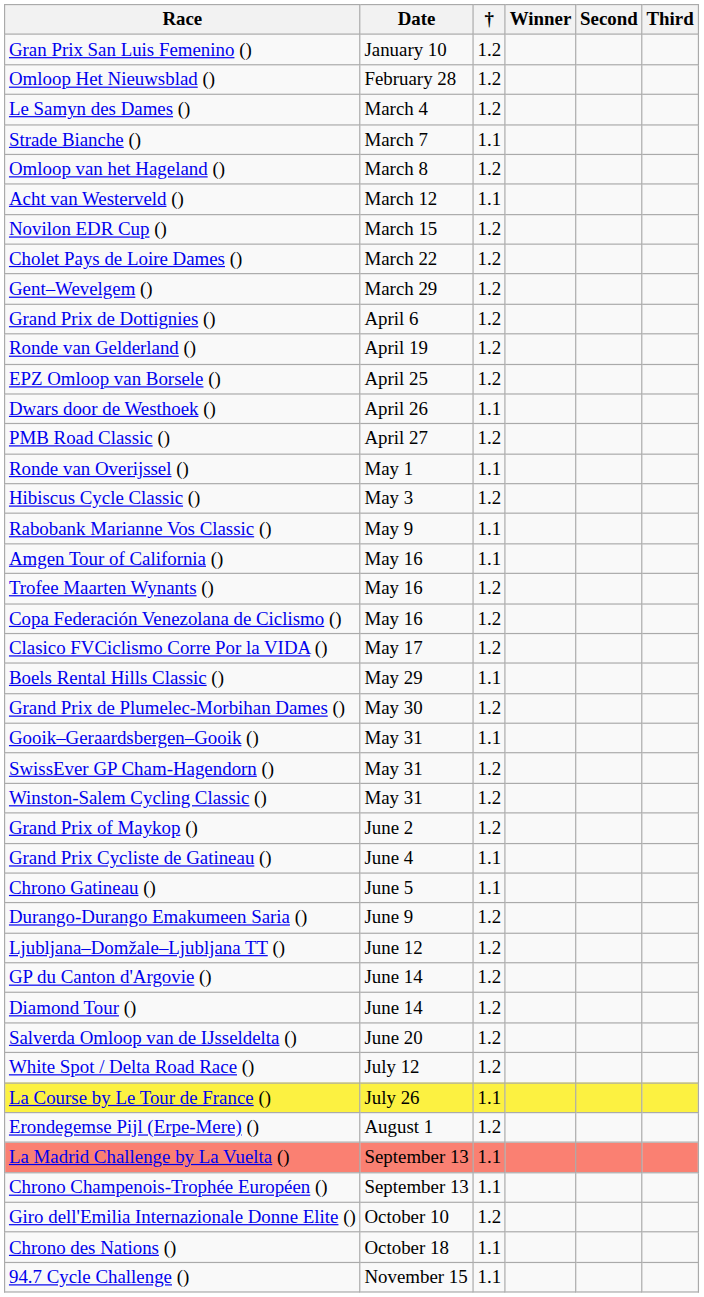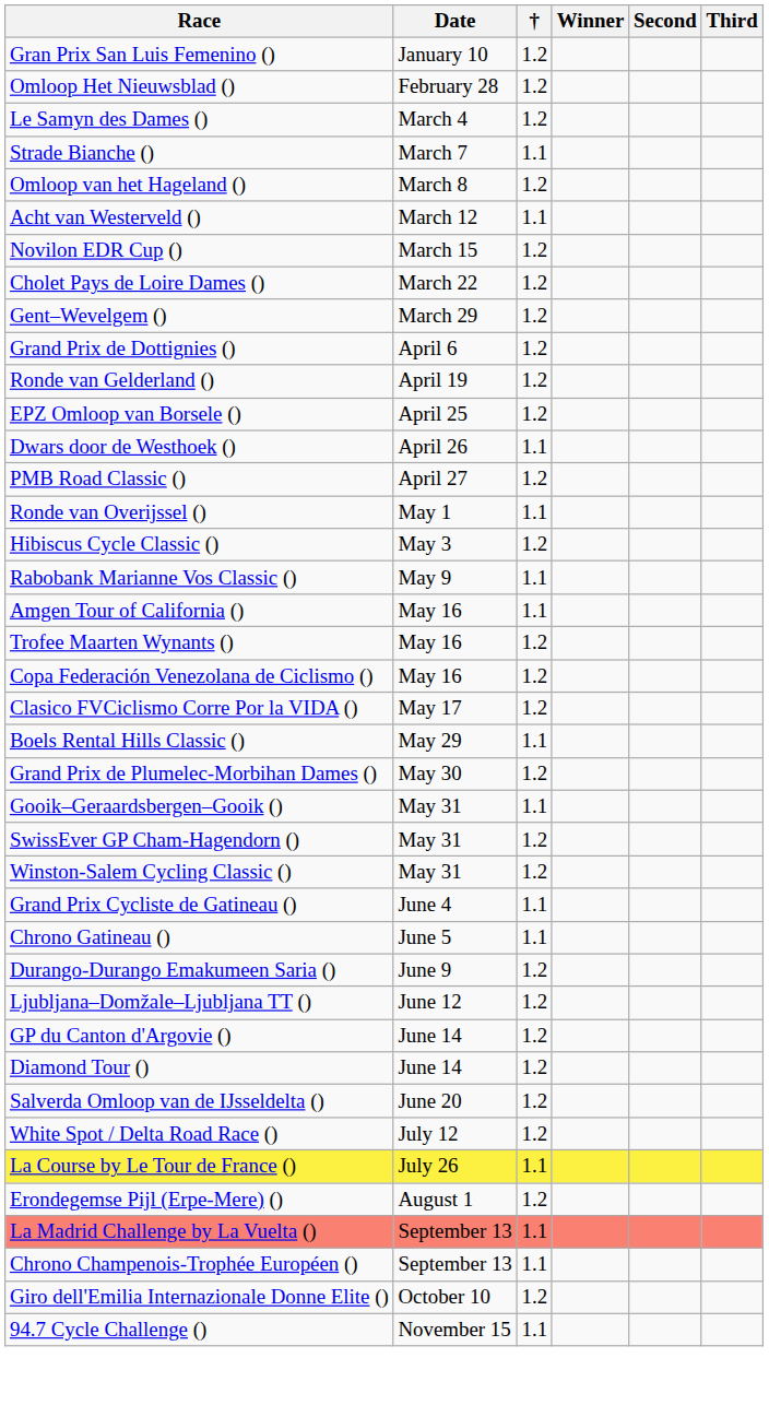 <table class="wikitable sortable">
 <tr>
 <th>Race</th>
 <th>Date</th>
 <th> †</th>
 <th>Winner</th>
 <th>Second</th>
 <th>Third</th>
 </tr>
 <tr>
 <td> <a href='#'>Gran Prix San Luis Femenino</a> ()</td>
 <td>January 10</td>
 <td>1.2</td>
 <td></td>
 <td></td>
 <td></td>
 </tr>
 <tr>
 <td>  <a href='#'>Omloop Het Nieuwsblad</a> ()</td>
 <td>February 28</td>
 <td>1.2</td>
 <td></td>
 <td></td>
 <td></td>
 </tr>
 <tr>
 <td>  <a href='#'>Le Samyn des Dames</a> ()</td>
 <td>March 4</td>
 <td>1.2</td>
 <td></td>
 <td></td>
 <td></td>
 </tr>
 <tr>
 <td>  <a href='#'>Strade Bianche</a> ()</td>
 <td>March 7</td>
 <td>1.1</td>
 <td></td>
 <td></td>
 <td></td>
 </tr>
 <tr>
 <td>  <a href='#'>Omloop van het Hageland</a> ()</td>
 <td>March 8</td>
 <td>1.2</td>
 <td></td>
 <td></td>
 <td></td>
 </tr>
 <tr>
 <td>  <a href='#'>Acht van Westerveld</a> ()</td>
 <td>March 12</td>
 <td>1.1</td>
 <td></td>
 <td></td>
 <td></td>
 </tr>
 <tr>
 <td>  <a href='#'>Novilon EDR Cup</a> ()</td>
 <td>March 15</td>
 <td>1.2</td>
 <td></td>
 <td></td>
 <td></td>
 </tr>
 <tr>
 <td>  <a href='#'>Cholet Pays de Loire Dames</a> ()</td>
 <td>March 22</td>
 <td>1.2</td>
 <td></td>
 <td></td>
 <td></td>
 </tr>
 <tr>
 <td>  <a href='#'>Gent–Wevelgem</a> ()</td>
 <td>March 29</td>
 <td>1.2</td>
 <td></td>
 <td></td>
 <td></td>
 </tr>
 <tr>
 <td>  <a href='#'>Grand Prix de Dottignies</a> ()</td>
 <td>April 6</td>
 <td>1.2</td>
 <td></td>
 <td></td>
 <td></td>
 </tr>
 <tr>
 <td>  <a href='#'>Ronde van Gelderland</a> ()</td>
 <td>April 19</td>
 <td>1.2</td>
 <td></td>
 <td></td>
 <td></td>
 </tr>
 <tr>
 <td>  <a href='#'>EPZ Omloop van Borsele</a> ()</td>
 <td>April 25</td>
 <td>1.2</td>
 <td></td>
 <td></td>
 <td></td>
 </tr>
 <tr>
 <td>  <a href='#'>Dwars door de Westhoek</a> ()</td>
 <td>April 26</td>
 <td>1.1</td>
 <td></td>
 <td></td>
 <td></td>
 </tr>
 <tr>
 <td>  <a href='#'>PMB Road Classic</a> ()</td>
 <td>April 27</td>
 <td>1.2</td>
 <td></td>
 <td></td>
 <td></td>
 </tr>
 <tr>
 <td>  <a href='#'>Ronde van Overijssel</a> ()</td>
 <td>May 1</td>
 <td>1.1</td>
 <td></td>
 <td></td>
 <td></td>
 </tr>
 <tr>
 <td>  <a href='#'>Hibiscus Cycle Classic</a> ()</td>
 <td>May 3</td>
 <td>1.2</td>
 <td></td>
 <td></td>
 <td></td>
 </tr>
 <tr>
 <td>  <a href='#'>Rabobank Marianne Vos Classic</a> ()</td>
 <td>May 9</td>
 <td>1.1</td>
 <td></td>
 <td></td>
 <td></td>
 </tr>
 <tr>
 <td>  <a href='#'>Amgen Tour of California</a> ()</td>
 <td>May 16</td>
 <td>1.1 </td>
 <td></td>
 <td></td>
 <td></td>
 </tr>
 <tr>
 <td>  <a href='#'>Trofee Maarten Wynants</a> ()</td>
 <td>May 16</td>
 <td>1.2</td>
 <td></td>
 <td></td>
 <td></td>
 </tr>
 <tr>
 <td>  <a href='#'>Copa Federación Venezolana de Ciclismo</a> ()</td>
 <td>May 16</td>
 <td>1.2</td>
 <td></td>
 <td></td>
 <td></td>
 </tr>
 <tr>
 <td>  <a href='#'>Clasico FVCiclismo Corre Por la VIDA</a> ()</td>
 <td>May 17</td>
 <td>1.2</td>
 <td></td>
 <td></td>
 <td></td>
 </tr>
 <tr>
 <td>  <a href='#'>Boels Rental Hills Classic</a> ()</td>
 <td>May 29</td>
 <td>1.1</td>
 <td></td>
 <td></td>
 <td></td>
 </tr>
 <tr>
 <td>  <a href='#'>Grand Prix de Plumelec-Morbihan Dames</a> ()</td>
 <td>May 30</td>
 <td>1.2</td>
 <td></td>
 <td></td>
 <td></td>
 </tr>
 <tr>
 <td>  <a href='#'>Gooik–Geraardsbergen–Gooik</a> ()</td>
 <td>May 31</td>
 <td>1.1</td>
 <td></td>
 <td></td>
 <td></td>
 </tr>
 <tr>
 <td>  <a href='#'>SwissEver GP Cham-Hagendorn</a> ()</td>
 <td>May 31</td>
 <td>1.2</td>
 <td></td>
 <td></td>
 <td></td>
 </tr>
 <tr>
 <td>  <a href='#'>Winston-Salem Cycling Classic</a> ()</td>
 <td>May 31</td>
 <td>1.2</td>
 <td></td>
 <td></td>
 <td></td>
 </tr>
 <tr>
-<td>  <a href='#'>Grand Prix of Maykop</a> ()</td>
-<td>June 2</td>
-<td>1.2</td>
-<td></td>
-<td></td>
-<td></td>
-</tr>
-<tr>
 <td>  <a href='#'>Grand Prix Cycliste de Gatineau</a> ()</td>
 <td>June 4</td>
 <td>1.1</td>
 <td></td>
 <td></td>
 <td></td>
 </tr>
 <tr>
 <td>  <a href='#'>Chrono Gatineau</a> ()</td>
 <td>June 5</td>
 <td>1.1 </td>
 <td></td>
 <td></td>
 <td></td>
 </tr>
 <tr>
 <td>  <a href='#'>Durango-Durango Emakumeen Saria</a> ()</td>
 <td>June 9</td>
 <td>1.2</td>
 <td></td>
 <td></td>
 <td></td>
 </tr>
 <tr>
 <td>  <a href='#'>Ljubljana–Domžale–Ljubljana TT</a> ()</td>
 <td>June 12</td>
 <td>1.2 </td>
 <td></td>
 <td></td>
 <td></td>
 </tr>
 <tr>
 <td>  <a href='#'>GP du Canton d'Argovie</a> ()</td>
 <td>June 14</td>
 <td>1.2</td>
 <td></td>
 <td></td>
 <td></td>
 </tr>
 <tr>
 <td>  <a href='#'>Diamond Tour</a> ()</td>
 <td>June 14</td>
 <td>1.2</td>
 <td></td>
 <td></td>
 <td></td>
 </tr>
 <tr>
 <td>  <a href='#'>Salverda Omloop van de IJsseldelta</a> ()</td>
 <td>June 20</td>
 <td>1.2</td>
 <td></td>
 <td></td>
 <td></td>
 </tr>
 <tr>
 <td>  <a href='#'>White Spot / Delta Road Race</a> ()</td>
 <td>July 12</td>
 <td>1.2</td>
 <td></td>
 <td></td>
 <td></td>
 </tr>
 <tr bgcolor=#FCF141>
 <td>  <a href='#'>La Course by Le Tour de France</a> ()</td>
 <td>July 26</td>
 <td>1.1</td>
 <td></td>
 <td></td>
 <td></td>
 </tr>
 <tr>
 <td>  <a href='#'>Erondegemse Pijl (Erpe-Mere)</a> ()</td>
 <td>August 1</td>
 <td>1.2</td>
 <td></td>
 <td></td>
 <td></td>
 </tr>
 <tr bgcolor=salmon>
 <td>  <a href='#'>La Madrid Challenge by La Vuelta</a> ()</td>
 <td>September 13</td>
 <td>1.1</td>
 <td></td>
 <td></td>
 <td></td>
 </tr>
 <tr>
 <td>  <a href='#'>Chrono Champenois-Trophée Européen</a> ()</td>
 <td>September 13</td>
 <td>1.1 </td>
 <td></td>
 <td></td>
 <td></td>
 </tr>
 <tr>
 <td>  <a href='#'>Giro dell'Emilia Internazionale Donne Elite</a> ()</td>
 <td>October 10</td>
 <td>1.2</td>
 <td></td>
 <td></td>
 <td></td>
 </tr>
 <tr>
-<td>  <a href='#'>Chrono des Nations</a> ()</td>
-<td>October 18</td>
-<td>1.1 </td>
-<td></td>
-<td></td>
-<td></td>
-</tr>
-<tr>
 <td>  <a href='#'>94.7 Cycle Challenge</a> ()</td>
 <td>November 15</td>
 <td>1.1</td>
 <td></td>
 <td></td>
 <td></td>
 </tr>
 </table>
